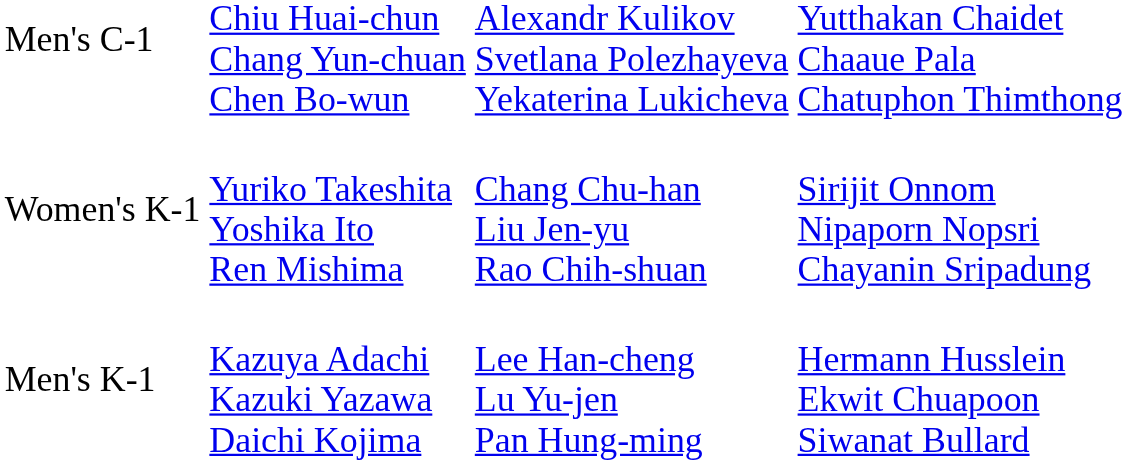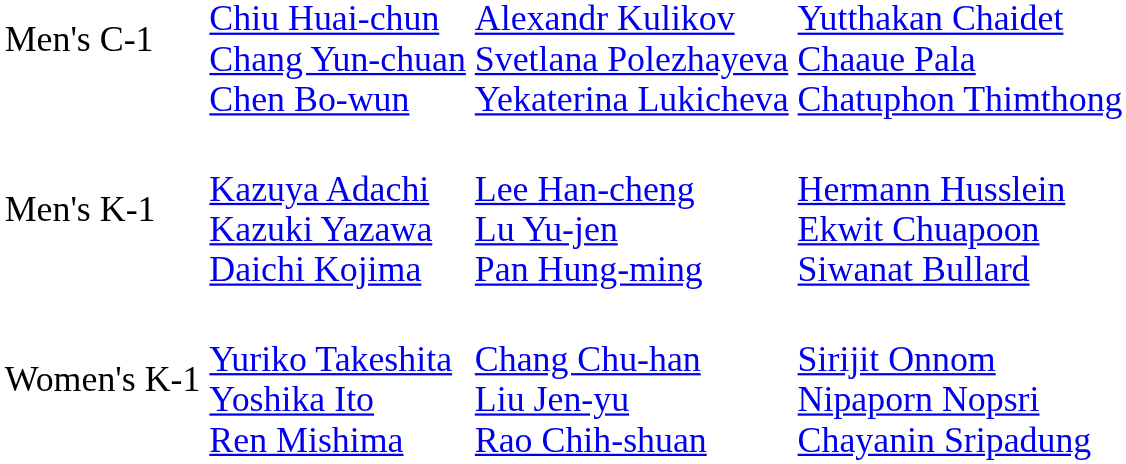 <table>
 <tr>
 <td>Men's C-1</td>
 <td><br><a href='#'>Chiu Huai-chun</a><br><a href='#'>Chang Yun-chuan</a><br><a href='#'>Chen Bo-wun</a></td>
 <td><br><a href='#'>Alexandr Kulikov</a><br><a href='#'>Svetlana Polezhayeva</a><br><a href='#'>Yekaterina Lukicheva</a></td>
 <td><br><a href='#'>Yutthakan Chaidet</a><br><a href='#'>Chaaue Pala</a><br><a href='#'>Chatuphon Thimthong</a></td>
 </tr>
 <tr>
+<td>Men's K-1</td>
+<td><br><a href='#'>Kazuya Adachi</a><br><a href='#'>Kazuki Yazawa</a><br><a href='#'>Daichi Kojima</a></td>
+<td><br><a href='#'>Lee Han-cheng</a><br><a href='#'>Lu Yu-jen</a><br><a href='#'>Pan Hung-ming</a></td>
+<td><br><a href='#'>Hermann Husslein</a><br><a href='#'>Ekwit Chuapoon</a><br><a href='#'>Siwanat Bullard</a></td>
+</tr>
+<tr>
 <td>Women's K-1</td>
 <td><br><a href='#'>Yuriko Takeshita</a><br><a href='#'>Yoshika Ito</a><br><a href='#'>Ren Mishima</a></td>
 <td><br><a href='#'>Chang Chu-han</a><br><a href='#'>Liu Jen-yu</a><br><a href='#'>Rao Chih-shuan</a></td>
 <td><br><a href='#'>Sirijit Onnom</a><br><a href='#'>Nipaporn Nopsri</a><br><a href='#'>Chayanin Sripadung</a></td>
 </tr>
-<tr>
-<td>Men's K-1</td>
-<td><br><a href='#'>Kazuya Adachi</a><br><a href='#'>Kazuki Yazawa</a><br><a href='#'>Daichi Kojima</a></td>
-<td><br><a href='#'>Lee Han-cheng</a><br><a href='#'>Lu Yu-jen</a><br><a href='#'>Pan Hung-ming</a></td>
-<td><br><a href='#'>Hermann Husslein</a><br><a href='#'>Ekwit Chuapoon</a><br><a href='#'>Siwanat Bullard</a></td>
-</tr>
 </table>
